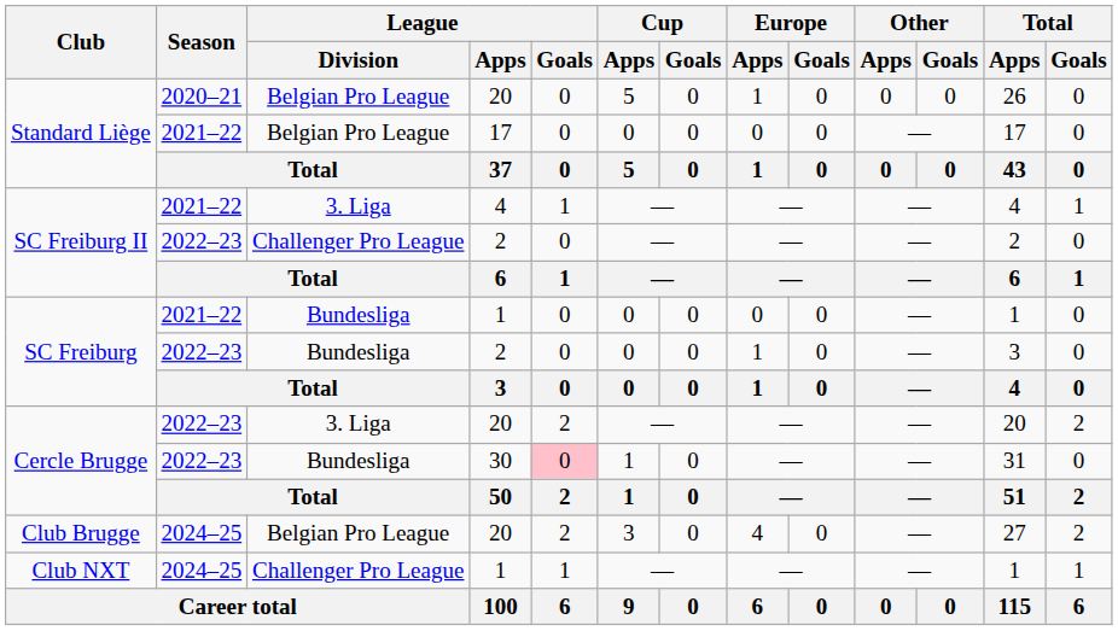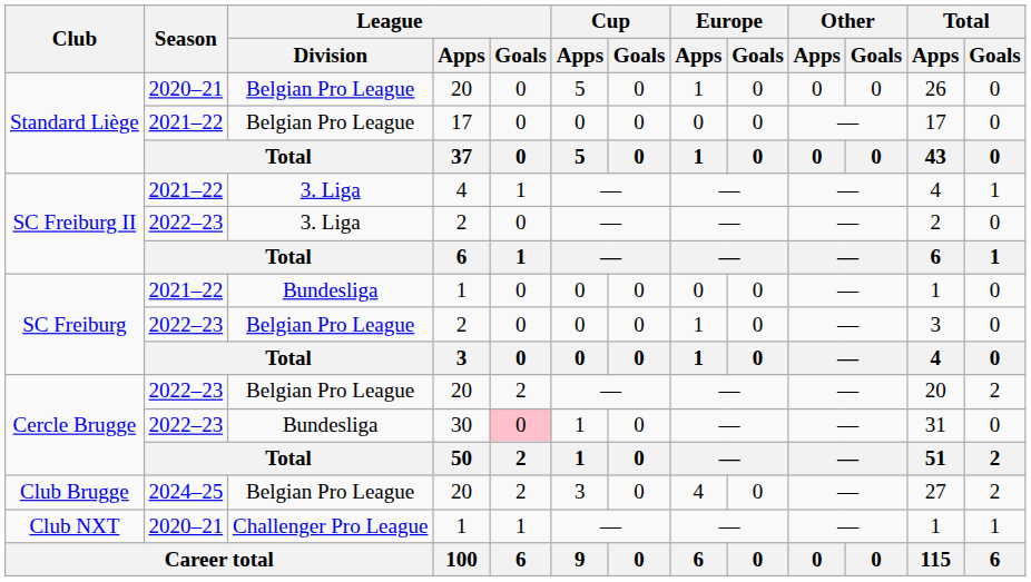 <table class="wikitable" style="text-align:center">
 <tr>
 <th rowspan="2">Club</th>
 <th rowspan="2">Season</th>
 <th colspan="3">League</th>
 <th colspan="2">Cup</th>
 <th colspan="2">Europe</th>
 <th colspan="2">Other</th>
 <th colspan="2">Total</th>
 </tr>
 <tr>
 <th>Division</th>
 <th>Apps</th>
 <th>Goals</th>
 <th>Apps</th>
 <th>Goals</th>
 <th>Apps</th>
 <th>Goals</th>
 <th>Apps</th>
 <th>Goals</th>
 <th>Apps</th>
 <th>Goals</th>
 </tr>
 <tr>
 <td rowspan="3"><a href='#'>Standard Liège</a></td>
 <td><a href='#'>2020–21</a></td>
 <td><a href='#'>Belgian Pro League</a></td>
 <td>20</td>
 <td>0</td>
 <td>5</td>
 <td>0</td>
 <td>1</td>
 <td>0</td>
 <td>0</td>
 <td>0</td>
 <td>26</td>
 <td>0</td>
 </tr>
 <tr>
 <td><a href='#'>2021–22</a></td>
 <td>Belgian Pro League</td>
 <td>17</td>
 <td>0</td>
 <td>0</td>
 <td>0</td>
 <td>0</td>
 <td>0</td>
 <td colspan="2">—</td>
 <td>17</td>
 <td>0</td>
 </tr>
 <tr>
 <th colspan="2">Total</th>
 <th>37</th>
 <th>0</th>
 <th>5</th>
 <th>0</th>
 <th>1</th>
 <th>0</th>
 <th>0</th>
 <th>0</th>
 <th>43</th>
 <th>0</th>
 </tr>
 <tr>
 <td rowspan="3"><a href='#'>SC Freiburg II</a></td>
 <td><a href='#'>2021–22</a></td>
 <td><a href='#'>3. Liga</a></td>
 <td>4</td>
 <td>1</td>
 <td colspan="2">—</td>
 <td colspan="2">—</td>
 <td colspan="2">—</td>
 <td>4</td>
 <td>1</td>
 </tr>
 <tr>
 <td><a href='#'>2022–23</a></td>
-<td><a href='#'>Challenger Pro League</a></td>
+<td>3. Liga</td>
 <td>2</td>
 <td>0</td>
 <td colspan="2">—</td>
 <td colspan="2">—</td>
 <td colspan="2">—</td>
 <td>2</td>
 <td>0</td>
 </tr>
 <tr>
 <th colspan="2">Total</th>
 <th>6</th>
 <th>1</th>
 <th colspan="2">—</th>
 <th colspan="2">—</th>
 <th colspan="2">—</th>
 <th>6</th>
 <th>1</th>
 </tr>
 <tr>
 <td rowspan="3"><a href='#'>SC Freiburg</a></td>
 <td><a href='#'>2021–22</a></td>
 <td><a href='#'>Bundesliga</a></td>
 <td>1</td>
 <td>0</td>
 <td>0</td>
 <td>0</td>
 <td>0</td>
 <td>0</td>
 <td colspan="2">—</td>
 <td>1</td>
 <td>0</td>
 </tr>
 <tr>
 <td><a href='#'>2022–23</a></td>
-<td>Bundesliga</td>
+<td><a href='#'>Belgian Pro League</a></td>
 <td>2</td>
 <td>0</td>
 <td>0</td>
 <td>0</td>
 <td>1</td>
 <td>0</td>
 <td colspan="2">—</td>
 <td>3</td>
 <td>0</td>
 </tr>
 <tr>
 <th colspan="2">Total</th>
 <th>3</th>
 <th>0</th>
 <th>0</th>
 <th>0</th>
 <th>1</th>
 <th>0</th>
 <th colspan="2">—</th>
 <th>4</th>
 <th>0</th>
 </tr>
 <tr>
 <td rowspan="3"><a href='#'>Cercle Brugge</a></td>
 <td><a href='#'>2022–23</a></td>
-<td>3. Liga</td>
+<td>Belgian Pro League</td>
 <td>20</td>
 <td>2</td>
 <td colspan="2">—</td>
 <td colspan="2">—</td>
 <td colspan="2">—</td>
 <td>20</td>
 <td>2</td>
 </tr>
 <tr>
 <td><a href='#'>2022–23</a></td>
 <td>Bundesliga</td>
 <td>30</td>
 <td style="background: pink;">0</td>
 <td>1</td>
 <td>0</td>
 <td colspan="2">—</td>
 <td colspan="2">—</td>
 <td>31</td>
 <td>0</td>
 </tr>
 <tr>
 <th colspan="2">Total</th>
 <th>50</th>
 <th>2</th>
 <th>1</th>
 <th>0</th>
 <th colspan="2">—</th>
 <th colspan="2">—</th>
 <th>51</th>
 <th>2</th>
 </tr>
 <tr>
 <td><a href='#'>Club Brugge</a></td>
 <td><a href='#'>2024–25</a></td>
 <td>Belgian Pro League</td>
 <td>20</td>
 <td>2</td>
 <td>3</td>
 <td>0</td>
 <td>4</td>
 <td>0</td>
 <td colspan="2">—</td>
 <td>27</td>
 <td>2</td>
 </tr>
 <tr>
 <td><a href='#'>Club NXT</a></td>
-<td><a href='#'>2024–25</a></td>
+<td><a href='#'>2020–21</a></td>
 <td><a href='#'>Challenger Pro League</a></td>
 <td>1</td>
 <td>1</td>
 <td colspan="2">—</td>
 <td colspan="2">—</td>
 <td colspan="2">—</td>
 <td>1</td>
 <td>1</td>
 </tr>
 <tr>
 <th colspan="3">Career total</th>
 <th>100</th>
 <th>6</th>
 <th>9</th>
 <th>0</th>
 <th>6</th>
 <th>0</th>
 <th>0</th>
 <th>0</th>
 <th>115</th>
 <th>6</th>
 </tr>
 </table>
